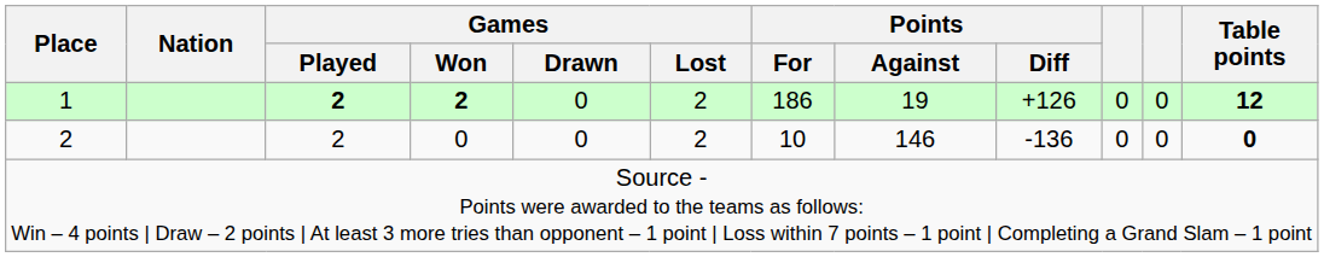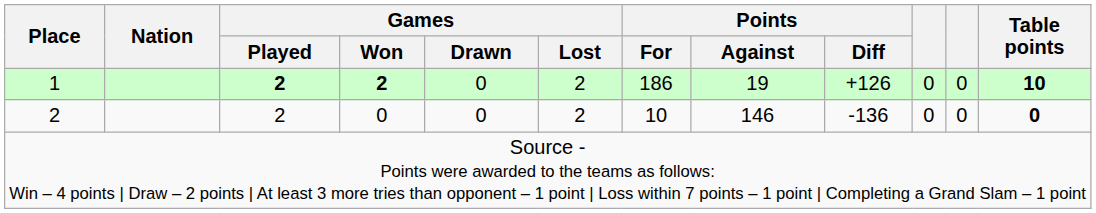 <table class="wikitable" style="text-align:center">
 <tr>
 <th rowspan="2">Place</th>
 <th rowspan="2">Nation</th>
 <th colspan="4">Games</th>
 <th colspan="3">Points</th>
 <th rowspan="2"></th>
 <th rowspan="2"></th>
 <th rowspan="2">Table<br>points</th>
 </tr>
 <tr>
 <th>Played</th>
 <th>Won</th>
 <th>Drawn</th>
 <th>Lost</th>
 <th>For</th>
 <th>Against</th>
 <th>Diff</th>
 </tr>
 <tr bgcolor="#cfc">
 <td>1</td>
 <td style="text-align:left"></td>
 <td><strong>2</strong></td>
 <td><strong>2</strong></td>
 <td>0</td>
 <td>2</td>
 <td>186</td>
 <td>19</td>
 <td>+126</td>
 <td>0</td>
 <td>0</td>
-<td><strong>12</strong></td>
+<td><strong>10</strong></td>
 </tr>
 <tr>
 <td>2</td>
 <td style="text-align:left"></td>
 <td>2</td>
 <td>0</td>
 <td>0</td>
 <td>2</td>
 <td>10</td>
 <td>146</td>
 <td>-136</td>
 <td>0</td>
 <td>0</td>
 <td><strong>0</strong></td>
 </tr>
 <tr>
 <td colspan="100%" style="text-align:center">Source -<br><small>Points were awarded to the teams as follows:<br>Win – 4 points | Draw – 2 points | At least 3 more tries than opponent – 1 point | Loss within 7 points – 1 point | Completing a Grand Slam – 1 point</small></td>
 </tr>
 </table>
